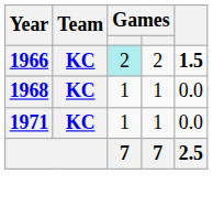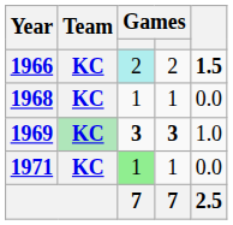 <table class="wikitable" style="text-align:center;">
 <tr>
 <th rowspan="2">Year</th>
 <th rowspan="2">Team</th>
 <th colspan="2">Games</th>
 <th rowspan="2"></th>
 </tr>
 <tr>
 <th></th>
 <th></th>
 </tr>
 <tr>
 <th><a href='#'>1966</a></th>
 <th><a href='#'>KC</a></th>
 <td style="background: paleturquoise;">2</td>
 <td>2</td>
 <td><strong>1.5</strong></td>
 </tr>
 <tr>
 <th><a href='#'>1968</a></th>
 <th><a href='#'>KC</a></th>
 <td>1</td>
 <td>1</td>
 <td>0.0</td>
 </tr>
 <tr>
+<th><a href='#'>1969</a></th>
+<th style="background:#afe6ba;"><a href='#'>KC</a></th>
+<td><strong>3</strong></td>
+<td><strong>3</strong></td>
+<td>1.0</td>
+</tr>
+<tr>
 <th><a href='#'>1971</a></th>
 <th><a href='#'>KC</a></th>
-<td>1</td>
+<td style="background: lightgreen;">1</td>
 <td>1</td>
 <td>0.0</td>
 </tr>
 <tr>
 <th colspan="2"></th>
 <th>7</th>
 <th>7</th>
 <th>2.5</th>
 </tr>
 </table>
